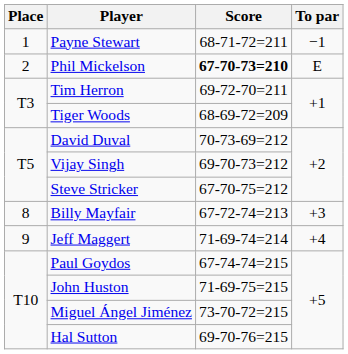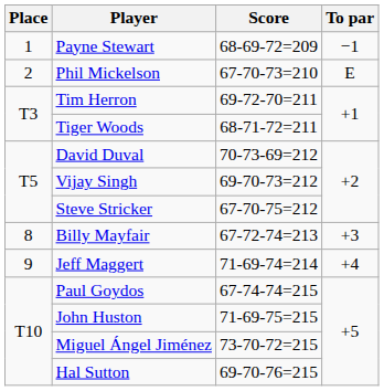 <table class="wikitable">
 <tr>
 <th>Place</th>
 <th>Player</th>
 <th>Score</th>
 <th>To par</th>
 </tr>
 <tr>
 <td align=center>1</td>
 <td> <a href='#'>Payne Stewart</a></td>
-<td align=center>68-71-72=211</td>
+<td align=center>68-69-72=209</td>
 <td align=center>−1</td>
 </tr>
 <tr>
 <td align=center>2</td>
 <td> <a href='#'>Phil Mickelson</a></td>
-<td align=center><strong>67-70-73=210</strong></td>
+<td align=center>67-70-73=210</td>
 <td align=center>E</td>
 </tr>
 <tr>
 <td rowspan="2" align=center>T3</td>
 <td> <a href='#'>Tim Herron</a></td>
 <td align=center>69-72-70=211</td>
 <td rowspan="2" align=center>+1</td>
 </tr>
 <tr>
 <td> <a href='#'>Tiger Woods</a></td>
-<td align=center>68-69-72=209</td>
+<td align=center>68-71-72=211</td>
 </tr>
 <tr>
 <td rowspan="3" align=center>T5</td>
 <td> <a href='#'>David Duval</a></td>
 <td align=center>70-73-69=212</td>
 <td rowspan="3" align=center>+2</td>
 </tr>
 <tr>
 <td> <a href='#'>Vijay Singh</a></td>
 <td align=center>69-70-73=212</td>
 </tr>
 <tr>
 <td> <a href='#'>Steve Stricker</a></td>
 <td align=center>67-70-75=212</td>
 </tr>
 <tr>
 <td align=center>8</td>
 <td> <a href='#'>Billy Mayfair</a></td>
 <td align=center>67-72-74=213</td>
 <td align=center>+3</td>
 </tr>
 <tr>
 <td align=center>9</td>
 <td> <a href='#'>Jeff Maggert</a></td>
 <td align=center>71-69-74=214</td>
 <td align=center>+4</td>
 </tr>
 <tr>
 <td rowspan="4" align=center>T10</td>
 <td> <a href='#'>Paul Goydos</a></td>
 <td align=center>67-74-74=215</td>
 <td rowspan="4" align=center>+5</td>
 </tr>
 <tr>
 <td> <a href='#'>John Huston</a></td>
 <td align=center>71-69-75=215</td>
 </tr>
 <tr>
 <td> <a href='#'>Miguel Ángel Jiménez</a></td>
 <td align=center>73-70-72=215</td>
 </tr>
 <tr>
 <td> <a href='#'>Hal Sutton</a></td>
 <td align=center>69-70-76=215</td>
 </tr>
 </table>
